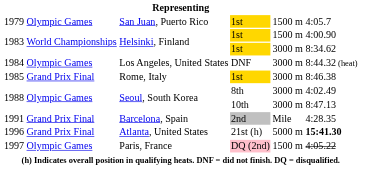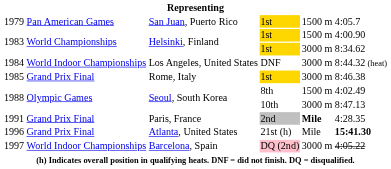 <table>
 <tr>
 <th colspan=6>Representing </th>
 </tr>
 <tr>
 <td>1979</td>
-<td><a href='#'>Olympic Games</a></td>
+<td><a href='#'>Pan American Games</a></td>
 <td><a href='#'>San Juan</a>, Puerto Rico</td>
 <td bgcolor=gold>1st</td>
 <td>1500 m</td>
 <td>4:05.7</td>
 </tr>
 <tr>
 <td rowspan=2>1983</td>
 <td rowspan=2><a href='#'>World Championships</a></td>
 <td rowspan=2><a href='#'>Helsinki</a>, Finland</td>
 <td bgcolor=gold>1st</td>
 <td>1500 m</td>
 <td>4:00.90</td>
 </tr>
 <tr>
 <td bgcolor=gold>1st</td>
 <td>3000 m</td>
 <td>8:34.62</td>
 </tr>
 <tr>
 <td>1984</td>
-<td><a href='#'>Olympic Games</a></td>
+<td><a href='#'>World Indoor Championships</a></td>
 <td>Los Angeles, United States</td>
 <td>DNF</td>
 <td>3000 m</td>
 <td>8:44.32<small> (heat)</small></td>
 </tr>
 <tr>
 <td>1985</td>
 <td><a href='#'>Grand Prix Final</a></td>
 <td>Rome, Italy</td>
 <td bgcolor=gold>1st</td>
 <td>3000 m</td>
 <td>8:46.38</td>
 </tr>
 <tr>
 <td rowspan=2>1988</td>
 <td rowspan=2><a href='#'>Olympic Games</a></td>
 <td rowspan=2><a href='#'>Seoul</a>, South Korea</td>
 <td>8th</td>
-<td>3000 m</td>
+<td>1500 m</td>
 <td>4:02.49</td>
 </tr>
 <tr>
 <td>10th</td>
 <td>3000 m</td>
 <td>8:47.13</td>
 </tr>
 <tr>
 <td>1991</td>
 <td><a href='#'>Grand Prix Final</a></td>
-<td><a href='#'>Barcelona</a>, Spain</td>
+<td>Paris, France</td>
 <td bgcolor=silver>2nd</td>
-<td>Mile</td>
+<td><strong>Mile</strong></td>
 <td>4:28.35</td>
 </tr>
 <tr>
 <td>1996</td>
 <td><a href='#'>Grand Prix Final</a></td>
 <td><a href='#'>Atlanta</a>, United States</td>
 <td>21st (h)</td>
-<td>5000 m</td>
+<td>Mile</td>
 <td><strong>15:41.30</strong></td>
 </tr>
 <tr>
 <td>1997</td>
-<td><a href='#'>Olympic Games</a></td>
-<td>Paris, France</td>
+<td><a href='#'>World Indoor Championships</a></td>
+<td><a href='#'>Barcelona</a>, Spain</td>
 <td bgcolor=pink>DQ (2nd)</td>
-<td>1500 m</td>
+<td>3000 m</td>
 <td><s>4:05.22</s></td>
 </tr>
 <tr>
 <th colspan=6><small> (h) Indicates overall position in qualifying heats. DNF = did not finish. DQ = disqualified.</small></th>
 </tr>
 </table>
